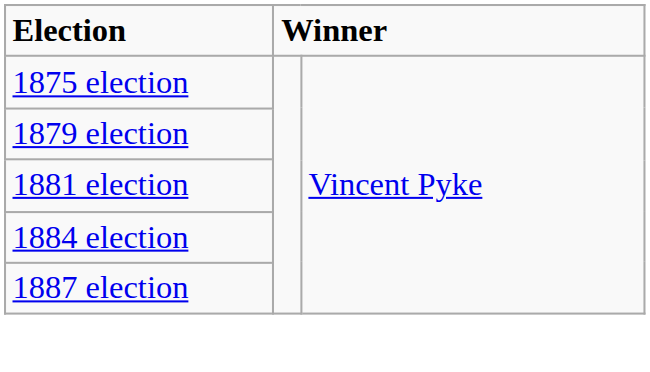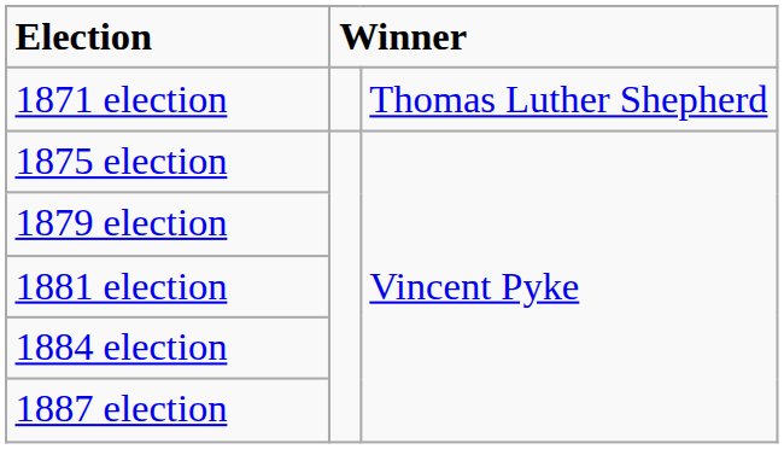 <table class="wikitable">
 <tr>
 <td width=125><strong>Election</strong></td>
 <td width=175 colspan=2><strong>Winner</strong></td>
+</tr>
+<tr>
+<td><a href='#'>1871 election</a></td>
+<td width=5 rowspan=1 bgcolor=></td>
+<td><a href='#'>Thomas Luther Shepherd</a></td>
 </tr>
 <tr>
 <td><a href='#'>1875 election</a></td>
 <td rowspan=5 bgcolor=></td>
 <td rowspan=5><a href='#'>Vincent Pyke</a></td>
 </tr>
 <tr>
 <td><a href='#'>1879 election</a></td>
 </tr>
 <tr>
 <td><a href='#'>1881 election</a></td>
 </tr>
 <tr>
 <td><a href='#'>1884 election</a></td>
 </tr>
 <tr>
 <td><a href='#'>1887 election</a></td>
 </tr>
 </table>
